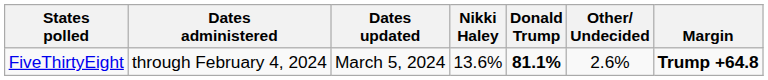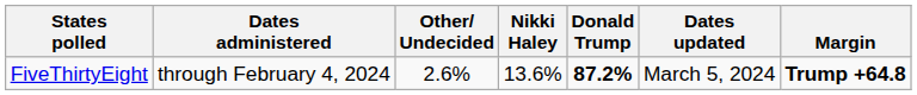 <table class="wikitable sortable mw-datatable" style="font-size:90%;text-align:center;">
 <tr valign="bottom" style="font-size:90%;">
 <th>States<br>polled</th>
 <th>Dates<br>administered</th>
-<th>Dates<br>updated</th>
+<th>Other/<br>Undecided</th>
 <th>Nikki<br>Haley</th>
 <th>Donald<br>Trump</th>
-<th>Other/<br>Undecided</th>
+<th>Dates<br>updated</th>
 <th>Margin</th>
 </tr>
 <tr>
 <td><a href='#'>FiveThirtyEight</a></td>
 <td>through February 4, 2024</td>
+<td>2.6%</td>
+<td>13.6%</td>
+<td><strong>87.2%</strong></td>
 <td>March 5, 2024</td>
-<td>13.6%</td>
-<td><strong>81.1%</strong></td>
-<td>2.6%</td>
 <td><strong>Trump +64.8</strong></td>
 </tr>
 </table>
